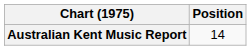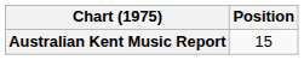 <table class="wikitable sortable plainrowheaders" style="text-align:center">
 <tr>
 <th scope="col">Chart (1975)</th>
 <th scope="col">Position</th>
 </tr>
 <tr>
 <th scope="row">Australian Kent Music Report</th>
-<td>14</td>
+<td>15</td>
 </tr>
 </table>
